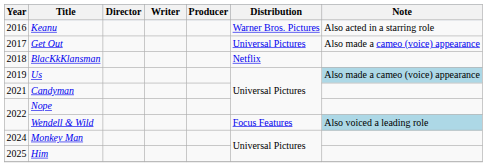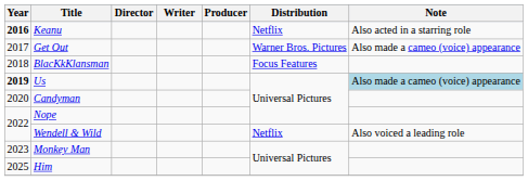 <table class="wikitable unsortable">
 <tr style="background:#b0c4de; text-align:center;">
 <th>Year</th>
 <th>Title</th>
 <th width=60>Director</th>
 <th width=60>Writer</th>
 <th width=60>Producer</th>
 <th>Distribution</th>
 <th>Note</th>
 </tr>
 <tr>
-<td>2016</td>
+<td><strong>2016</strong></td>
 <td><em><a href='#'>Keanu</a></em></td>
 <td></td>
 <td></td>
 <td></td>
-<td><a href='#'>Warner Bros. Pictures</a></td>
+<td><a href='#'>Netflix</a></td>
 <td>Also acted in a starring role</td>
 </tr>
 <tr>
 <td>2017</td>
 <td><em><a href='#'>Get Out</a></em></td>
 <td></td>
 <td></td>
 <td></td>
-<td><a href='#'>Universal Pictures</a></td>
+<td><a href='#'>Warner Bros. Pictures</a></td>
 <td>Also made a <a href='#'>cameo (voice) appearance</a></td>
 </tr>
 <tr>
 <td>2018</td>
 <td><em><a href='#'>BlacKkKlansman</a></em></td>
 <td></td>
 <td></td>
 <td></td>
-<td><a href='#'>Netflix</a></td>
+<td><a href='#'>Focus Features</a></td>
 <td></td>
 </tr>
 <tr>
-<td>2019</td>
+<td><strong>2019</strong></td>
 <td><em><a href='#'>Us</a></em></td>
 <td></td>
 <td></td>
 <td></td>
 <td rowspan="3">Universal Pictures</td>
 <td style="background: lightblue;">Also made a cameo (voice) appearance</td>
 </tr>
 <tr>
-<td>2021</td>
+<td>2020</td>
 <td><em><a href='#'>Candyman</a></em></td>
 <td></td>
 <td></td>
 <td></td>
 <td></td>
 </tr>
 <tr>
 <td rowspan=2>2022</td>
 <td><em><a href='#'>Nope</a></em></td>
 <td></td>
 <td></td>
 <td></td>
 <td></td>
 </tr>
 <tr>
 <td><em><a href='#'>Wendell & Wild</a></em></td>
 <td></td>
 <td></td>
 <td></td>
-<td><a href='#'>Focus Features</a></td>
-<td style="background: lightblue;">Also voiced a leading role</td>
+<td><a href='#'>Netflix</a></td>
+<td>Also voiced a leading role</td>
 </tr>
 <tr>
-<td>2024</td>
+<td>2023</td>
 <td><em><a href='#'>Monkey Man</a></em></td>
 <td></td>
 <td></td>
 <td></td>
 <td rowspan="2">Universal Pictures</td>
 <td></td>
 </tr>
 <tr>
 <td>2025</td>
 <td><em><a href='#'>Him</a></em></td>
 <td></td>
 <td></td>
 <td></td>
 <td></td>
 </tr>
 <tr>
 </tr>
 </table>
